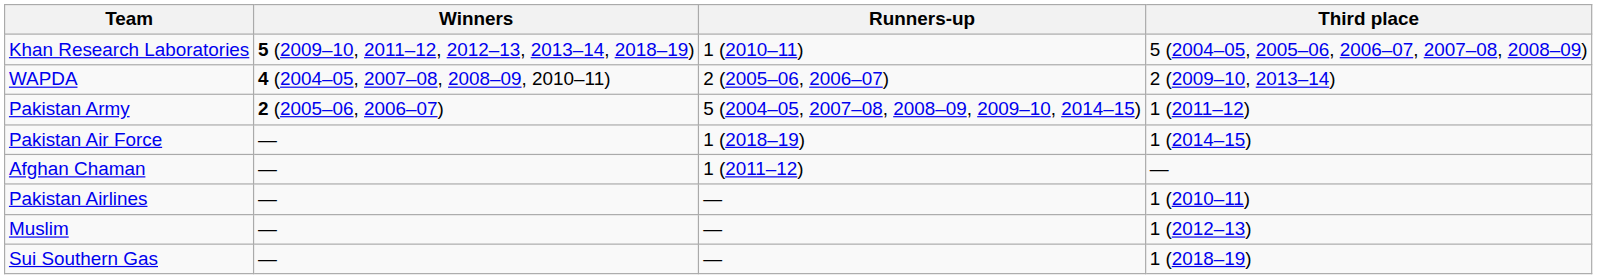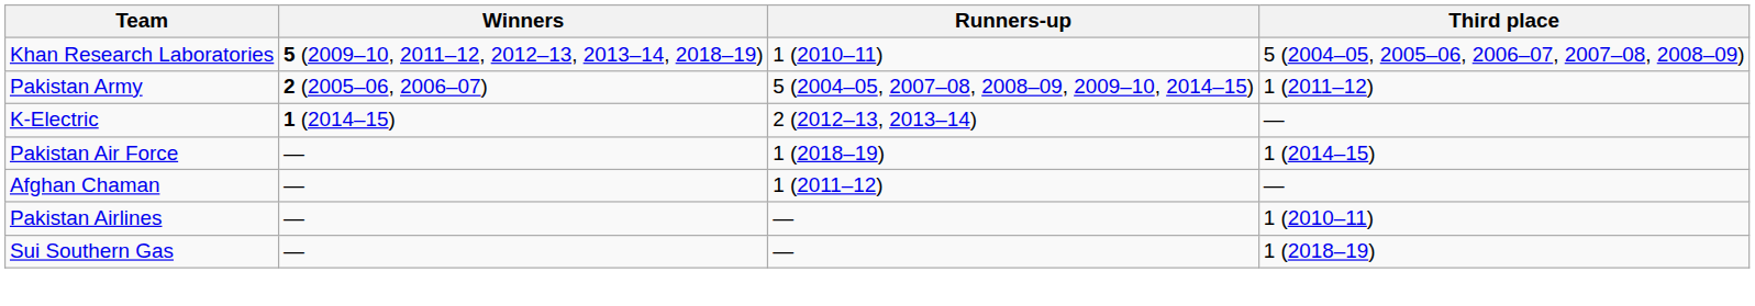 <table class="wikitable" style="text-align:left">
 <tr>
 <th>Team</th>
 <th>Winners</th>
 <th>Runners-up</th>
 <th>Third place</th>
 </tr>
 <tr>
 <td style="text-align:left;"><a href='#'>Khan Research Laboratories</a></td>
 <td><strong>5</strong> (<a href='#'>2009–10</a>, <a href='#'>2011–12</a>, <a href='#'>2012–13</a>, <a href='#'>2013–14</a>, <a href='#'>2018–19</a>)</td>
 <td>1 (<a href='#'>2010–11</a>)</td>
 <td>5 (<a href='#'>2004–05</a>, <a href='#'>2005–06</a>, <a href='#'>2006–07</a>, <a href='#'>2007–08</a>, <a href='#'>2008–09</a>)</td>
 </tr>
 <tr>
-<td style="text-align:left;"><a href='#'>WAPDA</a></td>
-<td><strong>4</strong> (<a href='#'>2004–05</a>, <a href='#'>2007–08</a>, <a href='#'>2008–09</a>, 2010–11)</td>
-<td>2 (<a href='#'>2005–06</a>, <a href='#'>2006–07</a>)</td>
-<td>2 (<a href='#'>2009–10</a>, <a href='#'>2013–14</a>)</td>
-</tr>
-<tr>
 <td style="text-align:left;"><a href='#'>Pakistan Army</a></td>
 <td><strong>2</strong> (<a href='#'>2005–06</a>, <a href='#'>2006–07</a>)</td>
 <td>5 (<a href='#'>2004–05</a>, <a href='#'>2007–08</a>, <a href='#'>2008–09</a>, <a href='#'>2009–10</a>, <a href='#'>2014–15</a>)</td>
 <td>1 (<a href='#'>2011–12</a>)</td>
+</tr>
+<tr>
+<td style="text-align:left;"><a href='#'>K-Electric</a></td>
+<td><strong>1</strong> (<a href='#'>2014–15</a>)</td>
+<td>2 (<a href='#'>2012–13</a>, <a href='#'>2013–14</a>)</td>
+<td>—</td>
 </tr>
 <tr>
 <td style="text-align:left;"><a href='#'>Pakistan Air Force</a></td>
 <td>—</td>
 <td>1 (<a href='#'>2018–19</a>)</td>
 <td>1 (<a href='#'>2014–15</a>)</td>
 </tr>
 <tr>
 <td style="text-align:left;"><a href='#'>Afghan Chaman</a></td>
 <td>—</td>
 <td>1 (<a href='#'>2011–12</a>)</td>
 <td>—</td>
 </tr>
 <tr>
 <td style="text-align:left;"><a href='#'>Pakistan Airlines</a></td>
 <td>—</td>
 <td>—</td>
 <td>1 (<a href='#'>2010–11</a>)</td>
 </tr>
 <tr>
-<td style="text-align:left;"><a href='#'>Muslim</a></td>
-<td>—</td>
-<td>—</td>
-<td>1 (<a href='#'>2012–13</a>)</td>
-</tr>
-<tr>
 <td style="text-align:left;"><a href='#'>Sui Southern Gas</a></td>
 <td>—</td>
 <td>—</td>
 <td>1 (<a href='#'>2018–19</a>)</td>
 </tr>
 </table>
